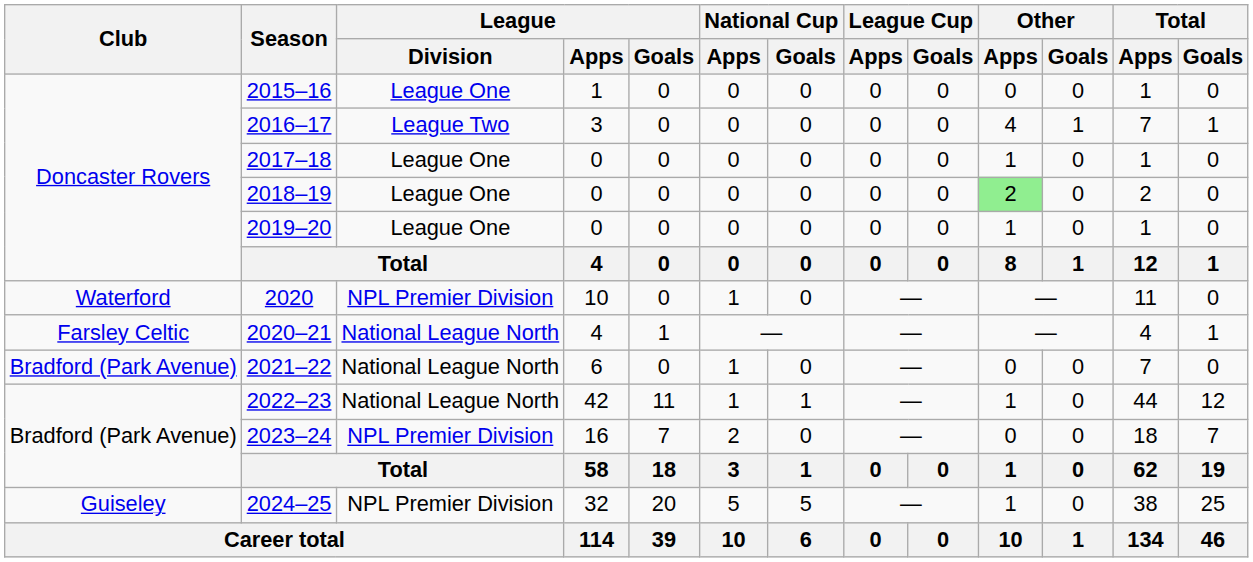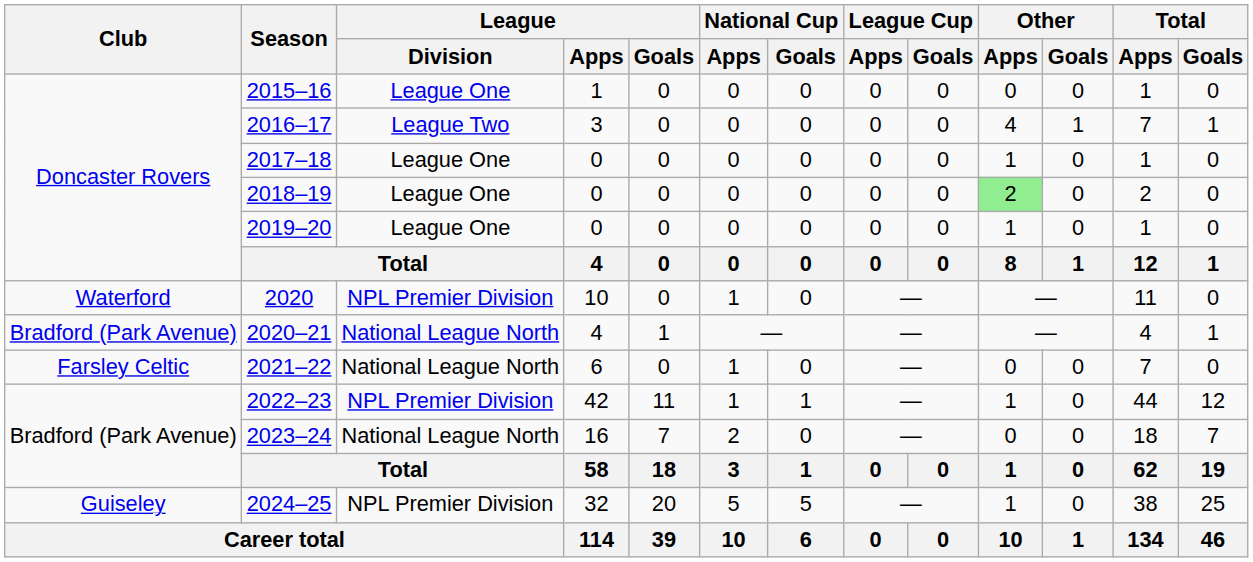 <table class="wikitable" style="text-align:center">
 <tr>
 <th rowspan="2">Club</th>
 <th rowspan="2">Season</th>
 <th colspan="3">League</th>
 <th colspan="2">National Cup</th>
 <th colspan="2">League Cup</th>
 <th colspan="2">Other</th>
 <th colspan="2">Total</th>
 </tr>
 <tr>
 <th>Division</th>
 <th>Apps</th>
 <th>Goals</th>
 <th>Apps</th>
 <th>Goals</th>
 <th>Apps</th>
 <th>Goals</th>
 <th>Apps</th>
 <th>Goals</th>
 <th>Apps</th>
 <th>Goals</th>
 </tr>
 <tr>
 <td rowspan="6"><a href='#'>Doncaster Rovers</a></td>
 <td><a href='#'>2015–16</a></td>
 <td><a href='#'>League One</a></td>
 <td>1</td>
 <td>0</td>
 <td>0</td>
 <td>0</td>
 <td>0</td>
 <td>0</td>
 <td>0</td>
 <td>0</td>
 <td>1</td>
 <td>0</td>
 </tr>
 <tr>
 <td><a href='#'>2016–17</a></td>
 <td><a href='#'>League Two</a></td>
 <td>3</td>
 <td>0</td>
 <td>0</td>
 <td>0</td>
 <td>0</td>
 <td>0</td>
 <td>4</td>
 <td>1</td>
 <td>7</td>
 <td>1</td>
 </tr>
 <tr>
 <td><a href='#'>2017–18</a></td>
 <td>League One</td>
 <td>0</td>
 <td>0</td>
 <td>0</td>
 <td>0</td>
 <td>0</td>
 <td>0</td>
 <td>1</td>
 <td>0</td>
 <td>1</td>
 <td>0</td>
 </tr>
 <tr>
 <td><a href='#'>2018–19</a></td>
 <td>League One</td>
 <td>0</td>
 <td>0</td>
 <td>0</td>
 <td>0</td>
 <td>0</td>
 <td>0</td>
 <td style="background: lightgreen;">2</td>
 <td>0</td>
 <td>2</td>
 <td>0</td>
 </tr>
 <tr>
 <td><a href='#'>2019–20</a></td>
 <td>League One</td>
 <td>0</td>
 <td>0</td>
 <td>0</td>
 <td>0</td>
 <td>0</td>
 <td>0</td>
 <td>1</td>
 <td>0</td>
 <td>1</td>
 <td>0</td>
 </tr>
 <tr>
 <th colspan="2">Total</th>
 <th>4</th>
 <th>0</th>
 <th>0</th>
 <th>0</th>
 <th>0</th>
 <th>0</th>
 <th>8</th>
 <th>1</th>
 <th>12</th>
 <th>1</th>
 </tr>
 <tr>
 <td><a href='#'>Waterford</a></td>
 <td><a href='#'>2020</a></td>
 <td><a href='#'>NPL Premier Division</a></td>
 <td>10</td>
 <td>0</td>
 <td>1</td>
 <td>0</td>
 <td colspan="2">—</td>
 <td colspan="2">—</td>
 <td>11</td>
 <td>0</td>
 </tr>
 <tr>
-<td><a href='#'>Farsley Celtic</a></td>
+<td><a href='#'>Bradford (Park Avenue)</a></td>
 <td><a href='#'>2020–21</a></td>
 <td><a href='#'>National League North</a></td>
 <td>4</td>
 <td>1</td>
 <td colspan="2">—</td>
 <td colspan="2">—</td>
 <td colspan="2">—</td>
 <td>4</td>
 <td>1</td>
 </tr>
 <tr>
-<td><a href='#'>Bradford (Park Avenue)</a></td>
+<td><a href='#'>Farsley Celtic</a></td>
 <td><a href='#'>2021–22</a></td>
 <td>National League North</td>
 <td>6</td>
 <td>0</td>
 <td>1</td>
 <td>0</td>
 <td colspan="2">—</td>
 <td>0</td>
 <td>0</td>
 <td>7</td>
 <td>0</td>
 </tr>
 <tr>
 <td rowspan="3">Bradford (Park Avenue)</td>
 <td><a href='#'>2022–23</a></td>
-<td>National League North</td>
+<td><a href='#'>NPL Premier Division</a></td>
 <td>42</td>
 <td>11</td>
 <td>1</td>
 <td>1</td>
 <td colspan="2">—</td>
 <td>1</td>
 <td>0</td>
 <td>44</td>
 <td>12</td>
 </tr>
 <tr>
 <td><a href='#'>2023–24</a></td>
-<td><a href='#'>NPL Premier Division</a></td>
+<td>National League North</td>
 <td>16</td>
 <td>7</td>
 <td>2</td>
 <td>0</td>
 <td colspan="2">—</td>
 <td>0</td>
 <td>0</td>
 <td>18</td>
 <td>7</td>
 </tr>
 <tr>
 <th colspan="2">Total</th>
 <th>58</th>
 <th>18</th>
 <th>3</th>
 <th>1</th>
 <th>0</th>
 <th>0</th>
 <th>1</th>
 <th>0</th>
 <th>62</th>
 <th>19</th>
 </tr>
 <tr>
 <td><a href='#'>Guiseley</a></td>
 <td><a href='#'>2024–25</a></td>
 <td>NPL Premier Division</td>
 <td>32</td>
 <td>20</td>
 <td>5</td>
 <td>5</td>
 <td colspan="2">—</td>
 <td>1</td>
 <td>0</td>
 <td>38</td>
 <td>25</td>
 </tr>
 <tr>
 <th colspan="3"><strong>Career total</strong></th>
 <th>114</th>
 <th>39</th>
 <th>10</th>
 <th>6</th>
 <th>0</th>
 <th>0</th>
 <th>10</th>
 <th>1</th>
 <th>134</th>
 <th>46</th>
 </tr>
 </table>
